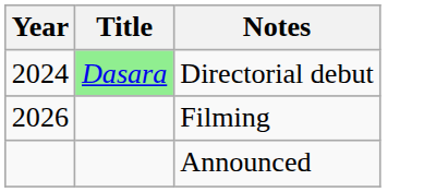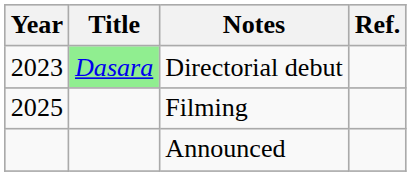 <table class="wikitable">
 <tr>
 <th>Year</th>
 <th>Title</th>
 <th>Notes</th>
+<th>Ref.</th>
 </tr>
 <tr>
-<td>2024</td>
+<td>2023</td>
 <td style="background: lightgreen;"><em><a href='#'>Dasara</a></em></td>
 <td>Directorial debut</td>
+<td></td>
 </tr>
 <tr>
-<td>2026</td>
+<td>2025</td>
 <td></td>
 <td>Filming</td>
+<td></td>
 </tr>
 <tr>
 <td></td>
 <td></td>
 <td>Announced</td>
+<td></td>
 </tr>
 </table>
